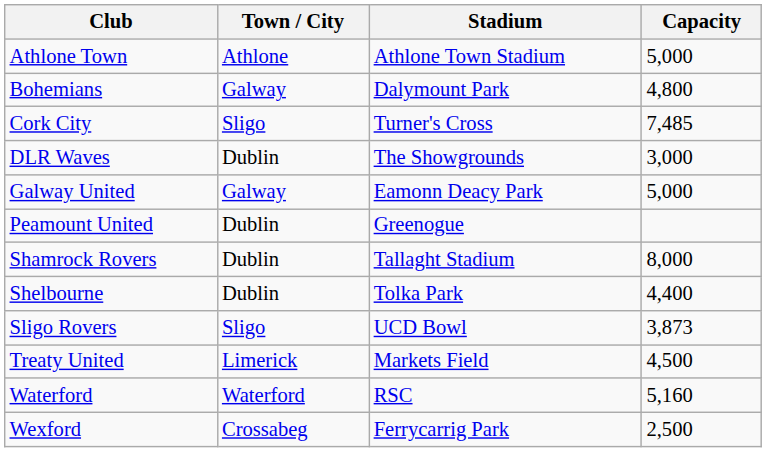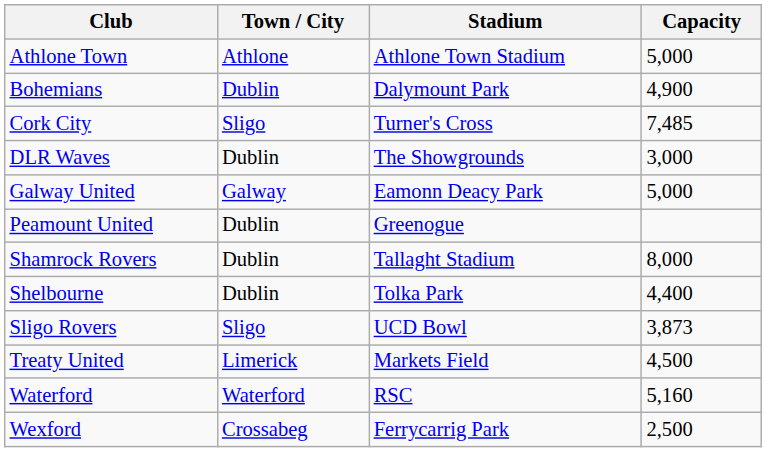 <table class='wikitable sortable' style='font-size:90%; width:60%'>
 <tr>
 <th>Club</th>
 <th>Town / City</th>
 <th>Stadium</th>
 <th>Capacity</th>
 </tr>
 <tr>
 <td><a href='#'>Athlone Town</a></td>
 <td><a href='#'>Athlone</a></td>
 <td><a href='#'>Athlone Town Stadium</a></td>
 <td>5,000</td>
 </tr>
 <tr>
 <td><a href='#'>Bohemians</a></td>
-<td><a href='#'>Galway</a></td>
+<td><a href='#'>Dublin</a> </td>
 <td><a href='#'>Dalymount Park</a></td>
-<td>4,800</td>
+<td>4,900</td>
 </tr>
 <tr>
 <td><a href='#'>Cork City</a></td>
 <td><a href='#'>Sligo</a></td>
 <td><a href='#'>Turner's Cross</a></td>
 <td>7,485</td>
 </tr>
 <tr>
 <td><a href='#'>DLR Waves</a></td>
 <td>Dublin </td>
 <td><a href='#'>The Showgrounds</a></td>
 <td>3,000</td>
 </tr>
 <tr>
 <td><a href='#'>Galway United</a></td>
 <td><a href='#'>Galway</a></td>
 <td><a href='#'>Eamonn Deacy Park</a></td>
 <td>5,000</td>
 </tr>
 <tr>
 <td><a href='#'>Peamount United</a></td>
 <td>Dublin </td>
 <td><a href='#'>Greenogue</a></td>
 <td></td>
 </tr>
 <tr>
 <td><a href='#'>Shamrock Rovers</a></td>
 <td>Dublin </td>
 <td><a href='#'>Tallaght Stadium</a></td>
 <td>8,000</td>
 </tr>
 <tr>
 <td><a href='#'>Shelbourne</a></td>
 <td>Dublin </td>
 <td><a href='#'>Tolka Park</a></td>
 <td>4,400</td>
 </tr>
 <tr>
 <td><a href='#'>Sligo Rovers</a></td>
 <td><a href='#'>Sligo</a></td>
 <td><a href='#'>UCD Bowl</a></td>
 <td>3,873</td>
 </tr>
 <tr>
 <td><a href='#'>Treaty United</a></td>
 <td><a href='#'>Limerick</a></td>
 <td><a href='#'>Markets Field</a></td>
 <td>4,500</td>
 </tr>
 <tr>
 <td><a href='#'>Waterford</a></td>
 <td><a href='#'>Waterford</a></td>
 <td><a href='#'>RSC</a></td>
 <td>5,160</td>
 </tr>
 <tr>
 <td><a href='#'>Wexford</a></td>
 <td><a href='#'>Crossabeg</a></td>
 <td><a href='#'>Ferrycarrig Park</a></td>
 <td>2,500</td>
 </tr>
 </table>
